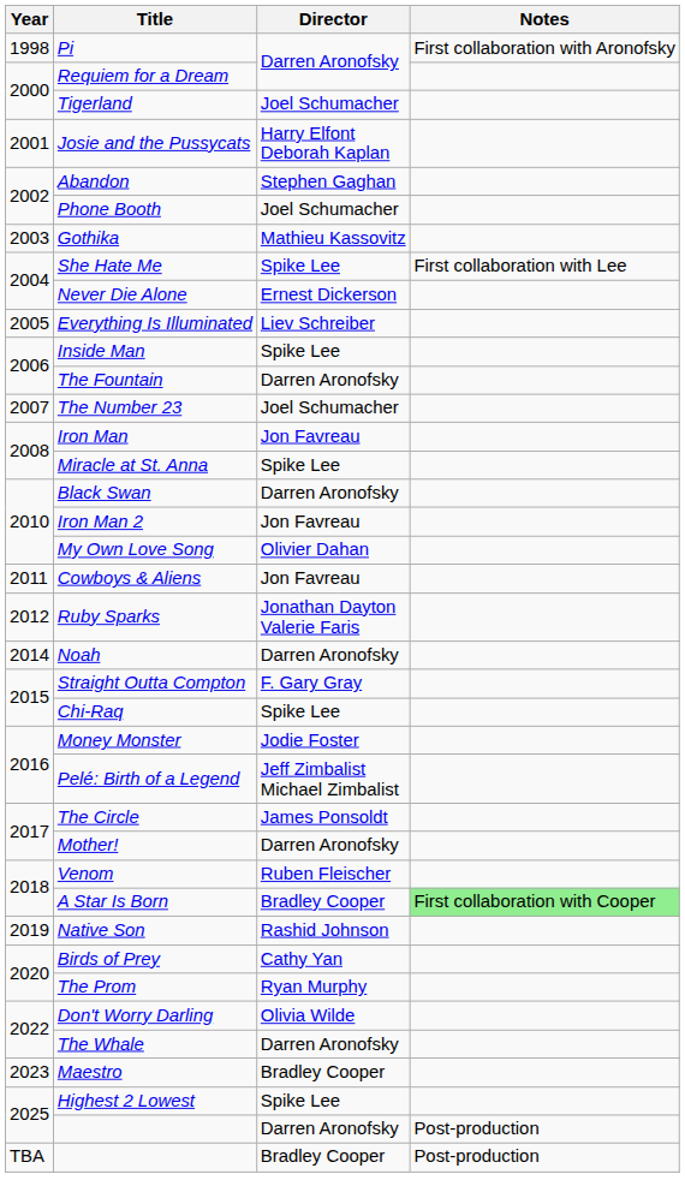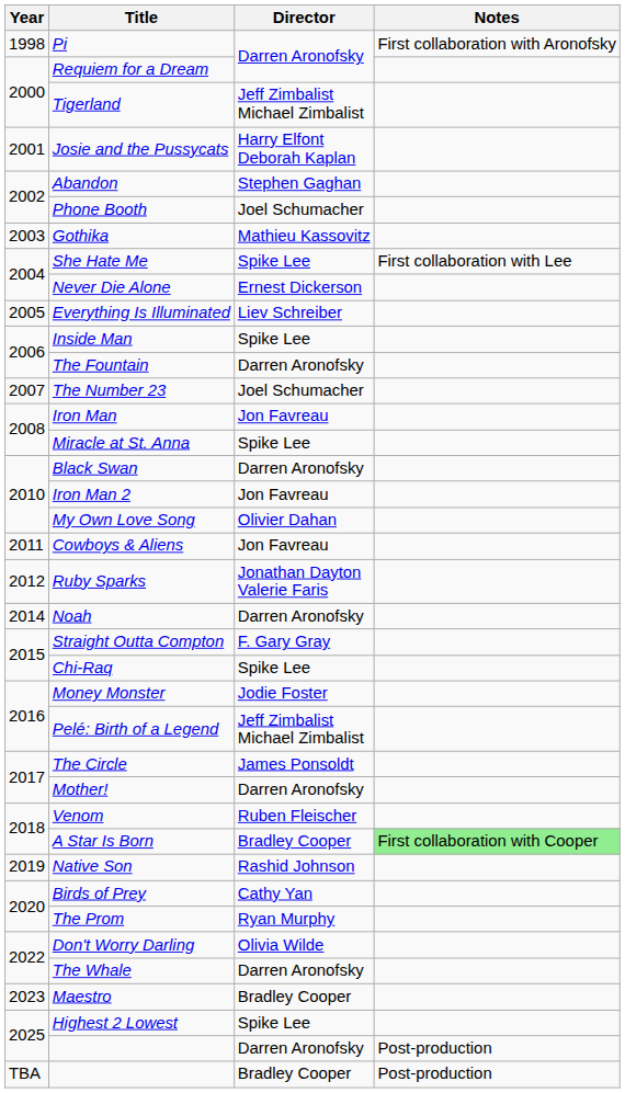 <table class="wikitable">
 <tr>
 <th>Year</th>
 <th>Title</th>
 <th>Director</th>
 <th>Notes</th>
 </tr>
 <tr>
 <td>1998</td>
 <td><em><a href='#'>Pi</a></em></td>
 <td rowspan=2><a href='#'>Darren Aronofsky</a></td>
 <td>First collaboration with Aronofsky</td>
 </tr>
 <tr>
 <td rowspan=2>2000</td>
 <td><em><a href='#'>Requiem for a Dream</a></em></td>
 <td></td>
 </tr>
 <tr>
 <td><em><a href='#'>Tigerland</a></em></td>
-<td><a href='#'>Joel Schumacher</a></td>
+<td><a href='#'>Jeff Zimbalist</a><br>Michael Zimbalist</td>
 <td></td>
 </tr>
 <tr>
 <td>2001</td>
 <td><em><a href='#'>Josie and the Pussycats</a></em></td>
 <td><a href='#'>Harry Elfont</a><br><a href='#'>Deborah Kaplan</a></td>
 <td></td>
 </tr>
 <tr>
 <td rowspan=2>2002</td>
 <td><em><a href='#'>Abandon</a></em></td>
 <td><a href='#'>Stephen Gaghan</a></td>
 <td></td>
 </tr>
 <tr>
 <td><em><a href='#'>Phone Booth</a></em></td>
 <td>Joel Schumacher</td>
 <td></td>
 </tr>
 <tr>
 <td>2003</td>
 <td><em><a href='#'>Gothika</a></em></td>
 <td><a href='#'>Mathieu Kassovitz</a></td>
 <td></td>
 </tr>
 <tr>
 <td rowspan=2>2004</td>
 <td><em><a href='#'>She Hate Me</a></em></td>
 <td><a href='#'>Spike Lee</a></td>
 <td>First collaboration with Lee</td>
 </tr>
 <tr>
 <td><em><a href='#'>Never Die Alone</a></em></td>
 <td><a href='#'>Ernest Dickerson</a></td>
 <td></td>
 </tr>
 <tr>
 <td>2005</td>
 <td><em><a href='#'>Everything Is Illuminated</a></em></td>
 <td><a href='#'>Liev Schreiber</a></td>
 <td></td>
 </tr>
 <tr>
 <td rowspan=2>2006</td>
 <td><em><a href='#'>Inside Man</a></em></td>
 <td>Spike Lee</td>
 <td></td>
 </tr>
 <tr>
 <td><em><a href='#'>The Fountain</a></em></td>
 <td>Darren Aronofsky</td>
 <td></td>
 </tr>
 <tr>
 <td>2007</td>
 <td><em><a href='#'>The Number 23</a></em></td>
 <td>Joel Schumacher</td>
 <td></td>
 </tr>
 <tr>
 <td rowspan=2>2008</td>
 <td><em><a href='#'>Iron Man</a></em></td>
 <td><a href='#'>Jon Favreau</a></td>
 <td></td>
 </tr>
 <tr>
 <td><em><a href='#'>Miracle at St. Anna</a></em></td>
 <td>Spike Lee</td>
 <td></td>
 </tr>
 <tr>
 <td rowspan=3>2010</td>
 <td><em><a href='#'>Black Swan</a></em></td>
 <td>Darren Aronofsky</td>
 <td></td>
 </tr>
 <tr>
 <td><em><a href='#'>Iron Man 2</a></em></td>
 <td>Jon Favreau</td>
 <td></td>
 </tr>
 <tr>
 <td><em><a href='#'>My Own Love Song</a></em></td>
 <td><a href='#'>Olivier Dahan</a></td>
 <td></td>
 </tr>
 <tr>
 <td>2011</td>
 <td><em><a href='#'>Cowboys & Aliens</a></em></td>
 <td>Jon Favreau</td>
 <td></td>
 </tr>
 <tr>
 <td>2012</td>
 <td><em><a href='#'>Ruby Sparks</a></em></td>
 <td><a href='#'>Jonathan Dayton<br>Valerie Faris</a></td>
 <td></td>
 </tr>
 <tr>
 <td>2014</td>
 <td><em><a href='#'>Noah</a></em></td>
 <td>Darren Aronofsky</td>
 <td></td>
 </tr>
 <tr>
 <td rowspan=2>2015</td>
 <td><em><a href='#'>Straight Outta Compton</a></em></td>
 <td><a href='#'>F. Gary Gray</a></td>
 <td></td>
 </tr>
 <tr>
 <td><em><a href='#'>Chi-Raq</a></em></td>
 <td>Spike Lee</td>
 <td></td>
 </tr>
 <tr>
 <td rowspan=2>2016</td>
 <td><em><a href='#'>Money Monster</a></em></td>
 <td><a href='#'>Jodie Foster</a></td>
 <td></td>
 </tr>
 <tr>
 <td><em><a href='#'>Pelé: Birth of a Legend</a></em></td>
 <td><a href='#'>Jeff Zimbalist</a><br>Michael Zimbalist</td>
 <td></td>
 </tr>
 <tr>
 <td rowspan=2>2017</td>
 <td><em><a href='#'>The Circle</a></em></td>
 <td><a href='#'>James Ponsoldt</a></td>
 <td></td>
 </tr>
 <tr>
 <td><em><a href='#'>Mother!</a></em></td>
 <td>Darren Aronofsky</td>
 <td></td>
 </tr>
 <tr>
 <td rowspan=2>2018</td>
 <td><em><a href='#'>Venom</a></em></td>
 <td><a href='#'>Ruben Fleischer</a></td>
 <td></td>
 </tr>
 <tr>
 <td><em><a href='#'>A Star Is Born</a></em></td>
 <td><a href='#'>Bradley Cooper</a></td>
 <td style="background: lightgreen;">First collaboration with Cooper</td>
 </tr>
 <tr>
 <td>2019</td>
 <td><em><a href='#'>Native Son</a></em></td>
 <td><a href='#'>Rashid Johnson</a></td>
 <td></td>
 </tr>
 <tr>
 <td rowspan=2>2020</td>
 <td><em><a href='#'>Birds of Prey</a></em></td>
 <td><a href='#'>Cathy Yan</a></td>
 <td></td>
 </tr>
 <tr>
 <td><em><a href='#'>The Prom</a></em></td>
 <td><a href='#'>Ryan Murphy</a></td>
 <td></td>
 </tr>
 <tr>
 <td rowspan=2>2022</td>
 <td><em><a href='#'>Don't Worry Darling</a></em></td>
 <td><a href='#'>Olivia Wilde</a></td>
 <td></td>
 </tr>
 <tr>
 <td><em><a href='#'>The Whale</a></em></td>
 <td>Darren Aronofsky</td>
 <td></td>
 </tr>
 <tr>
 <td>2023</td>
 <td><em><a href='#'>Maestro</a></em></td>
 <td>Bradley Cooper</td>
 <td></td>
 </tr>
 <tr>
 <td rowspan=2>2025</td>
 <td><em><a href='#'>Highest 2 Lowest</a></em></td>
 <td>Spike Lee</td>
 <td></td>
 </tr>
 <tr>
 <td></td>
 <td>Darren Aronofsky</td>
 <td>Post-production</td>
 </tr>
 <tr>
 <td>TBA</td>
 <td></td>
 <td>Bradley Cooper</td>
 <td>Post-production</td>
 </tr>
 </table>
